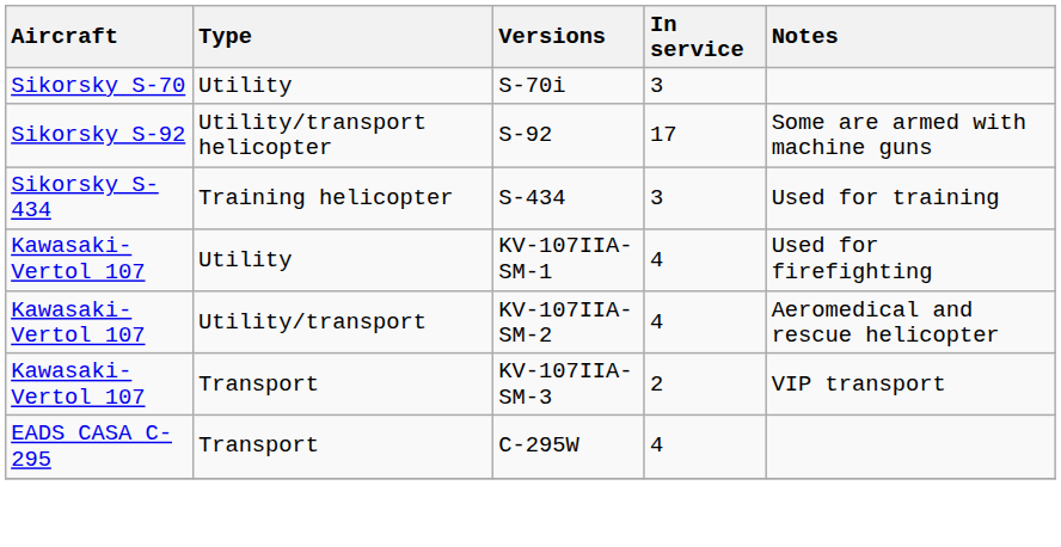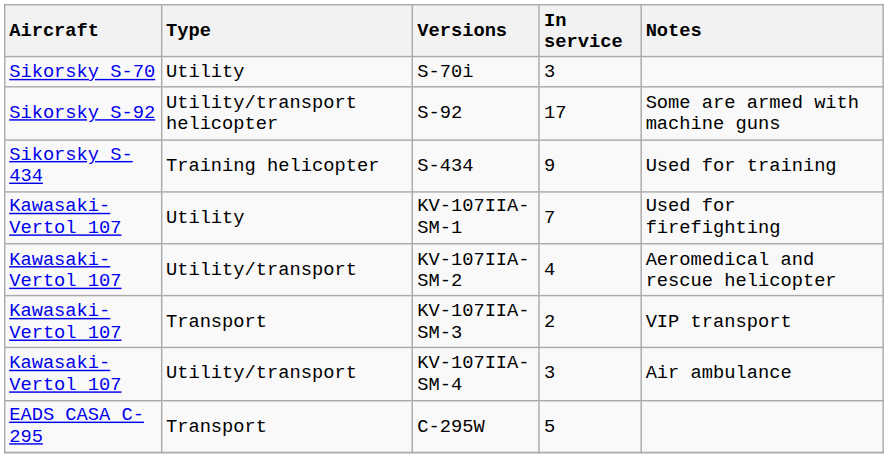 <table class="wikitable">
 <tr>
 <th style="text-align: left;">Aircraft</th>
 <th style="text-align: left;">Type</th>
 <th style="text-align: left;">Versions</th>
 <th style="text-align: left;">In service</th>
 <th style="text-align: left;">Notes</th>
 </tr>
 <tr>
 <td><a href='#'>Sikorsky S-70</a></td>
 <td>Utility</td>
 <td>S-70i</td>
 <td>3</td>
 <td></td>
 </tr>
 <tr>
 <td><a href='#'>Sikorsky S-92</a></td>
 <td>Utility/transport helicopter</td>
 <td>S-92</td>
 <td>17</td>
 <td>Some are armed with machine guns</td>
 </tr>
 <tr>
 <td><a href='#'>Sikorsky S-434</a></td>
 <td>Training helicopter</td>
 <td>S-434</td>
-<td>3</td>
+<td>9</td>
 <td>Used for training</td>
 </tr>
 <tr>
 <td><a href='#'>Kawasaki-Vertol 107</a></td>
 <td>Utility</td>
 <td>KV-107IIA-SM-1</td>
-<td>4</td>
+<td>7</td>
 <td>Used for firefighting</td>
 </tr>
 <tr>
 <td><a href='#'>Kawasaki-Vertol 107</a></td>
 <td>Utility/transport</td>
 <td>KV-107IIA-SM-2</td>
 <td>4</td>
 <td>Aeromedical and rescue helicopter</td>
 </tr>
 <tr>
 <td><a href='#'>Kawasaki-Vertol 107</a></td>
 <td>Transport</td>
 <td>KV-107IIA-SM-3</td>
 <td>2</td>
 <td>VIP transport</td>
 </tr>
 <tr>
+<td><a href='#'>Kawasaki-Vertol 107</a></td>
+<td>Utility/transport</td>
+<td>KV-107IIA-SM-4</td>
+<td>3</td>
+<td>Air ambulance</td>
+</tr>
+<tr>
 <td><a href='#'>EADS CASA C-295</a></td>
 <td>Transport</td>
 <td>C-295W</td>
-<td>4</td>
+<td>5</td>
 <td></td>
 </tr>
 <tr>
 </tr>
 </table>
